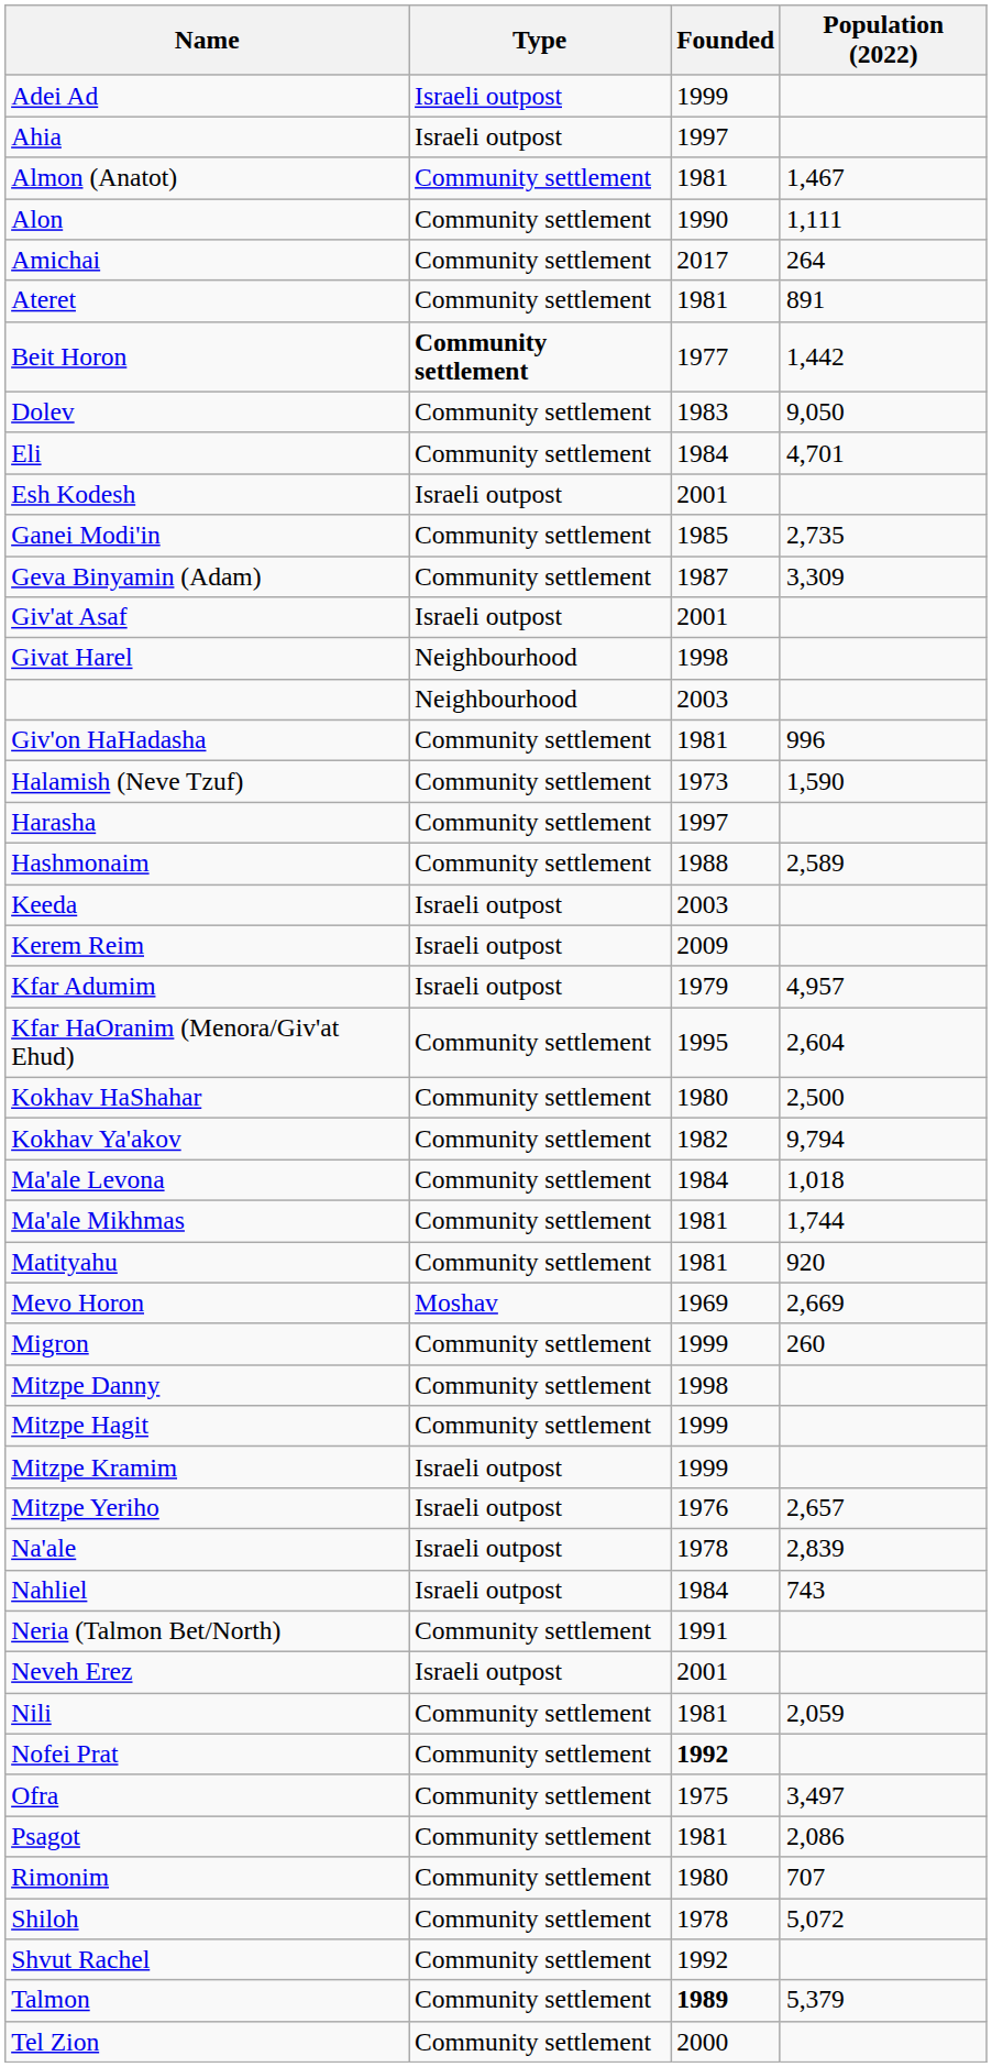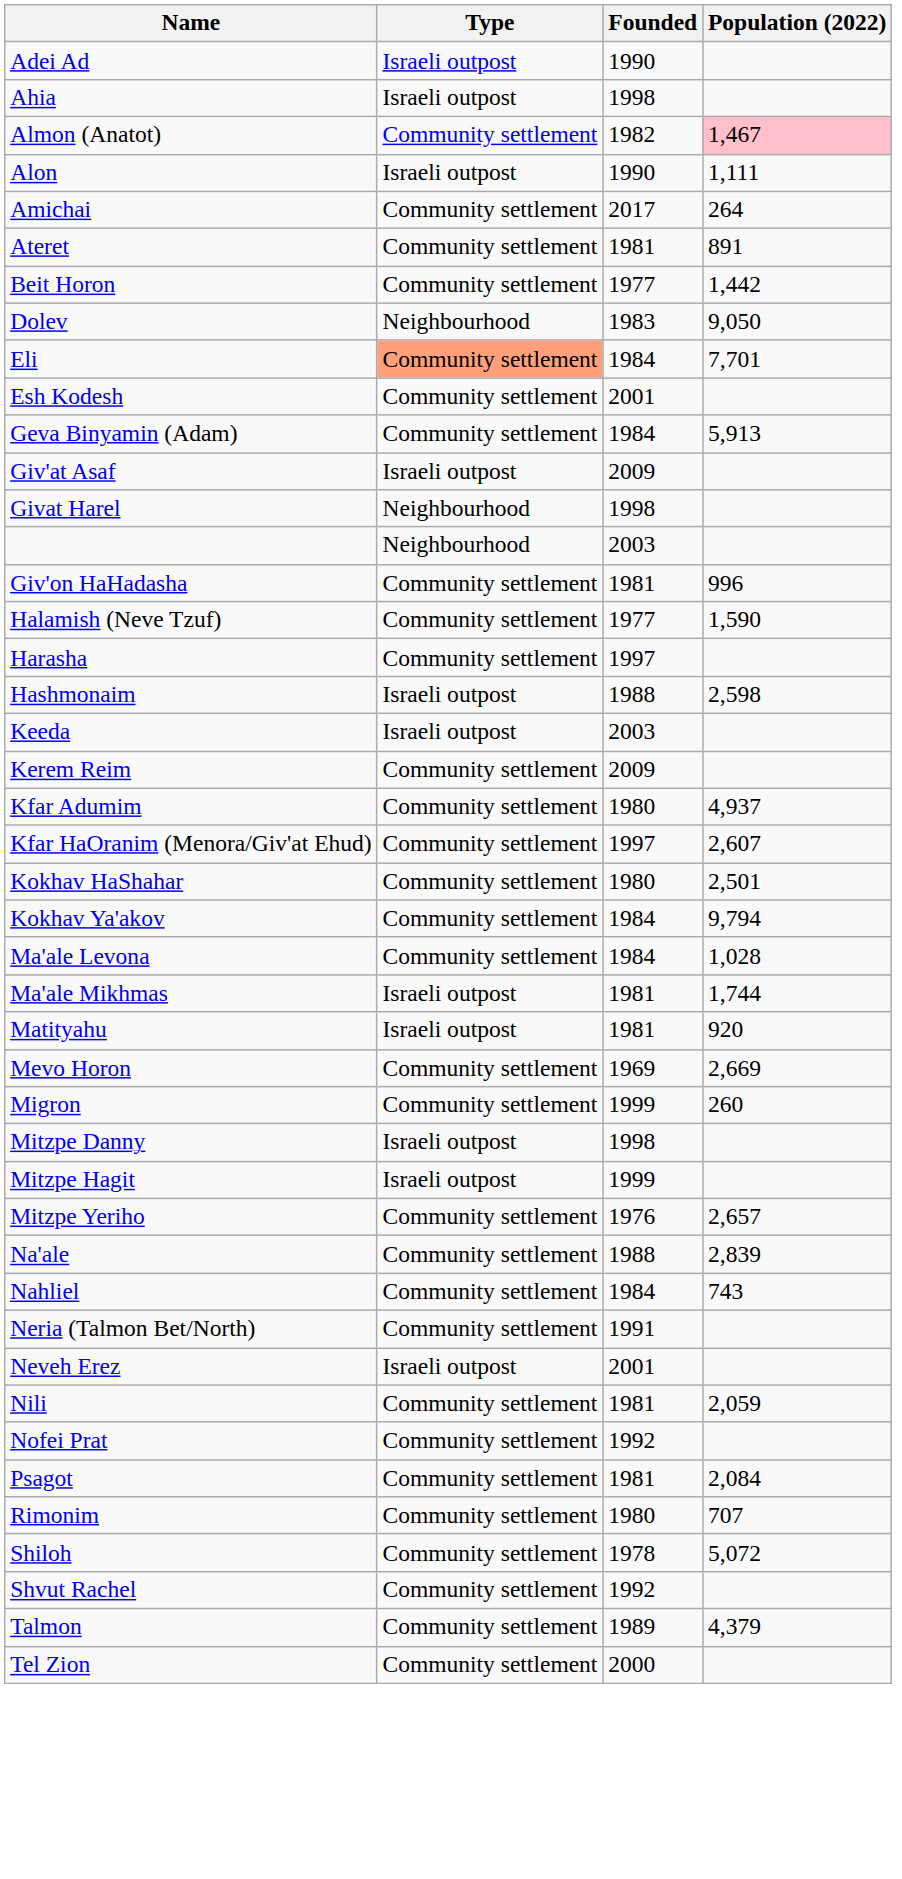 <table class="sortable wikitable">
 <tr>
 <th>Name</th>
 <th>Type</th>
 <th>Founded</th>
 <th>Population (2022)</th>
 </tr>
 <tr>
 <td><a href='#'>Adei Ad</a></td>
 <td><a href='#'>Israeli outpost</a></td>
-<td>1999</td>
+<td>1990</td>
 <td></td>
 </tr>
 <tr>
 <td><a href='#'>Ahia</a></td>
 <td>Israeli outpost</td>
-<td>1997</td>
+<td>1998</td>
 <td></td>
 </tr>
 <tr>
 <td><a href='#'>Almon</a> (Anatot)</td>
 <td><a href='#'>Community settlement</a></td>
-<td>1981</td>
-<td>1,467</td>
+<td>1982</td>
+<td style="background: pink;">1,467</td>
 </tr>
 <tr>
 <td><a href='#'>Alon</a></td>
-<td>Community settlement</td>
+<td>Israeli outpost</td>
 <td>1990</td>
 <td>1,111</td>
 </tr>
 <tr>
 <td><a href='#'>Amichai</a></td>
 <td>Community settlement</td>
 <td>2017</td>
 <td>264</td>
 </tr>
 <tr>
 <td><a href='#'>Ateret</a></td>
 <td>Community settlement</td>
 <td>1981</td>
 <td>891</td>
 </tr>
 <tr>
 <td><a href='#'>Beit Horon</a></td>
-<td><strong>Community settlement</strong></td>
+<td>Community settlement</td>
 <td>1977</td>
 <td>1,442</td>
 </tr>
 <tr>
 <td><a href='#'>Dolev</a></td>
-<td>Community settlement</td>
+<td>Neighbourhood</td>
 <td>1983</td>
 <td>9,050</td>
 </tr>
 <tr>
 <td><a href='#'>Eli</a></td>
-<td>Community settlement</td>
+<td style="background: lightsalmon;">Community settlement</td>
 <td>1984</td>
-<td>4,701</td>
+<td>7,701</td>
 </tr>
 <tr>
 <td><a href='#'>Esh Kodesh</a></td>
-<td>Israeli outpost</td>
+<td>Community settlement</td>
 <td>2001</td>
 <td></td>
 </tr>
 <tr>
-<td><a href='#'>Ganei Modi'in</a></td>
-<td>Community settlement</td>
-<td>1985</td>
-<td>2,735</td>
-</tr>
-<tr>
 <td><a href='#'>Geva Binyamin</a> (Adam)</td>
 <td>Community settlement</td>
-<td>1987</td>
-<td>3,309</td>
+<td>1984</td>
+<td>5,913</td>
 </tr>
 <tr>
 <td><a href='#'>Giv'at Asaf</a></td>
 <td>Israeli outpost</td>
-<td>2001</td>
+<td>2009</td>
 <td></td>
 </tr>
 <tr>
 <td><a href='#'>Givat Harel</a></td>
 <td>Neighbourhood</td>
 <td>1998</td>
 <td></td>
 </tr>
 <tr>
 <td></td>
 <td>Neighbourhood</td>
 <td>2003</td>
 <td></td>
 </tr>
 <tr>
 <td><a href='#'>Giv'on HaHadasha</a></td>
 <td>Community settlement</td>
 <td>1981</td>
 <td>996</td>
 </tr>
 <tr>
 <td><a href='#'>Halamish</a> (Neve Tzuf)</td>
 <td>Community settlement</td>
-<td>1973</td>
+<td>1977</td>
 <td>1,590</td>
 </tr>
 <tr>
 <td><a href='#'>Harasha</a></td>
 <td>Community settlement</td>
 <td>1997</td>
 <td></td>
 </tr>
 <tr>
 <td><a href='#'>Hashmonaim</a></td>
-<td>Community settlement</td>
+<td>Israeli outpost</td>
 <td>1988</td>
-<td>2,589</td>
+<td>2,598</td>
 </tr>
 <tr>
 <td><a href='#'>Keeda</a></td>
 <td>Israeli outpost</td>
 <td>2003</td>
 <td></td>
 </tr>
 <tr>
 <td><a href='#'>Kerem Reim</a></td>
-<td>Israeli outpost</td>
+<td>Community settlement</td>
 <td>2009</td>
 <td></td>
 </tr>
 <tr>
 <td><a href='#'>Kfar Adumim</a></td>
-<td>Israeli outpost</td>
-<td>1979</td>
-<td>4,957</td>
+<td>Community settlement</td>
+<td>1980</td>
+<td>4,937</td>
 </tr>
 <tr>
 <td><a href='#'>Kfar HaOranim</a> (Menora/Giv'at Ehud)</td>
 <td>Community settlement</td>
-<td>1995</td>
-<td>2,604</td>
+<td>1997</td>
+<td>2,607</td>
 </tr>
 <tr>
 <td><a href='#'>Kokhav HaShahar</a></td>
 <td>Community settlement</td>
 <td>1980</td>
-<td>2,500</td>
+<td>2,501</td>
 </tr>
 <tr>
 <td><a href='#'>Kokhav Ya'akov</a></td>
 <td>Community settlement</td>
-<td>1982</td>
+<td>1984</td>
 <td>9,794</td>
 </tr>
 <tr>
 <td><a href='#'>Ma'ale Levona</a></td>
 <td>Community settlement</td>
 <td>1984</td>
-<td>1,018</td>
+<td>1,028</td>
 </tr>
 <tr>
 <td><a href='#'>Ma'ale Mikhmas</a></td>
-<td>Community settlement</td>
+<td>Israeli outpost</td>
 <td>1981</td>
 <td>1,744</td>
 </tr>
 <tr>
 <td><a href='#'>Matityahu</a></td>
-<td>Community settlement</td>
+<td>Israeli outpost</td>
 <td>1981</td>
 <td>920</td>
 </tr>
 <tr>
 <td><a href='#'>Mevo Horon</a></td>
-<td><a href='#'>Moshav</a></td>
+<td>Community settlement</td>
 <td>1969</td>
 <td>2,669</td>
 </tr>
 <tr>
 <td><a href='#'>Migron</a></td>
 <td>Community settlement</td>
 <td>1999</td>
 <td>260</td>
 </tr>
 <tr>
 <td><a href='#'>Mitzpe Danny</a></td>
-<td>Community settlement</td>
+<td>Israeli outpost</td>
 <td>1998</td>
 <td></td>
 </tr>
 <tr>
 <td><a href='#'>Mitzpe Hagit</a></td>
-<td>Community settlement</td>
-<td>1999</td>
-<td></td>
-</tr>
-<tr>
-<td><a href='#'>Mitzpe Kramim</a></td>
 <td>Israeli outpost</td>
 <td>1999</td>
 <td></td>
 </tr>
 <tr>
 <td><a href='#'>Mitzpe Yeriho</a></td>
-<td>Israeli outpost</td>
+<td>Community settlement</td>
 <td>1976</td>
 <td>2,657</td>
 </tr>
 <tr>
 <td><a href='#'>Na'ale</a></td>
-<td>Israeli outpost</td>
-<td>1978</td>
+<td>Community settlement</td>
+<td>1988</td>
 <td>2,839</td>
 </tr>
 <tr>
 <td><a href='#'>Nahliel</a></td>
-<td>Israeli outpost</td>
+<td>Community settlement</td>
 <td>1984</td>
 <td>743</td>
 </tr>
 <tr>
 <td><a href='#'>Neria</a> (Talmon Bet/North)</td>
 <td>Community settlement</td>
 <td>1991</td>
 <td></td>
 </tr>
 <tr>
 <td><a href='#'>Neveh Erez</a></td>
 <td>Israeli outpost</td>
 <td>2001</td>
 <td></td>
 </tr>
 <tr>
 <td><a href='#'>Nili</a></td>
 <td>Community settlement</td>
 <td>1981</td>
 <td>2,059</td>
 </tr>
 <tr>
 <td><a href='#'>Nofei Prat</a></td>
 <td>Community settlement</td>
-<td><strong>1992</strong></td>
+<td>1992</td>
 <td></td>
-</tr>
-<tr>
-<td><a href='#'>Ofra</a></td>
-<td>Community settlement</td>
-<td>1975</td>
-<td>3,497</td>
 </tr>
 <tr>
 <td><a href='#'>Psagot</a></td>
 <td>Community settlement</td>
 <td>1981</td>
-<td>2,086</td>
+<td>2,084</td>
 </tr>
 <tr>
 <td><a href='#'>Rimonim</a></td>
 <td>Community settlement</td>
 <td>1980</td>
 <td>707</td>
 </tr>
 <tr>
 <td><a href='#'>Shiloh</a></td>
 <td>Community settlement</td>
 <td>1978</td>
 <td>5,072</td>
 </tr>
 <tr>
 <td><a href='#'>Shvut Rachel</a></td>
 <td>Community settlement</td>
 <td>1992</td>
 <td></td>
 </tr>
 <tr>
 <td><a href='#'>Talmon</a></td>
 <td>Community settlement</td>
-<td><strong>1989</strong></td>
-<td>5,379</td>
+<td>1989</td>
+<td>4,379</td>
 </tr>
 <tr>
 <td><a href='#'>Tel Zion</a></td>
 <td>Community settlement</td>
 <td>2000</td>
 <td></td>
 </tr>
 </table>
